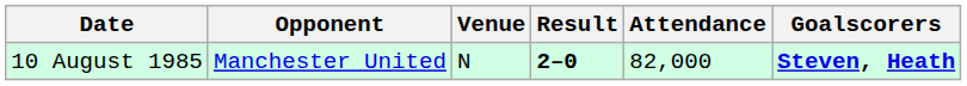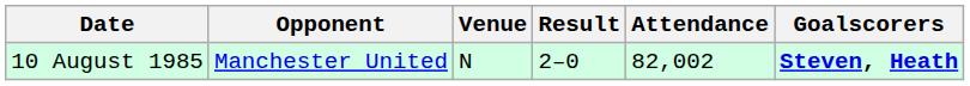 <table class="wikitable">
 <tr>
 <th>Date</th>
 <th>Opponent</th>
 <th>Venue</th>
 <th>Result</th>
 <th>Attendance</th>
 <th>Goalscorers</th>
 </tr>
 <tr style="background-color: #d0ffe3;">
 <td>10 August 1985</td>
 <td><a href='#'>Manchester United</a></td>
 <td>N</td>
-<td><strong>2–0</strong></td>
-<td>82,000</td>
+<td>2–0</td>
+<td>82,002</td>
 <td><strong><a href='#'>Steven</a>, <a href='#'>Heath</a></strong></td>
 </tr>
 </table>
